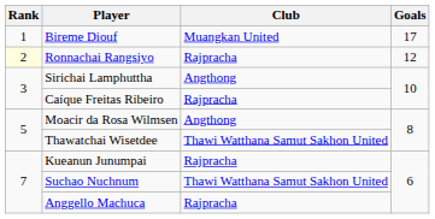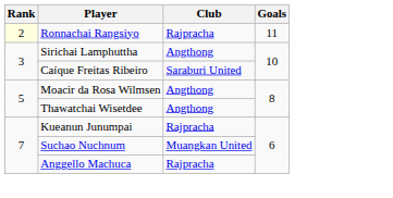 <table class="wikitable" style="text-align:center">
 <tr>
 <th>Rank</th>
 <th>Player</th>
 <th>Club</th>
 <th>Goals</th>
 </tr>
 <tr>
-<td>1</td>
-<td align="left"> <a href='#'>Bireme Diouf</a></td>
-<td align="left"><a href='#'>Muangkan United</a></td>
-<td>17</td>
-</tr>
-<tr>
 <td style="background: lightyellow;">2</td>
 <td align="left"> <a href='#'>Ronnachai Rangsiyo</a></td>
 <td align="left"><a href='#'>Rajpracha</a></td>
-<td>12</td>
+<td>11</td>
 </tr>
 <tr>
 <td rowspan="2">3</td>
 <td align="left"> Sirichai Lamphuttha</td>
 <td align="left"><a href='#'>Angthong</a></td>
 <td rowspan="2">10</td>
 </tr>
 <tr>
 <td align="left"> Caíque Freitas Ribeiro</td>
-<td align="left"><a href='#'>Rajpracha</a></td>
+<td align="left"><a href='#'>Saraburi United</a></td>
 </tr>
 <tr>
 <td rowspan="2">5</td>
 <td align="left"> Moacir da Rosa Wilmsen</td>
 <td align="left"><a href='#'>Angthong</a></td>
 <td rowspan="2">8</td>
 </tr>
 <tr>
 <td align="left"> Thawatchai Wisetdee</td>
-<td align="left"><a href='#'>Thawi Watthana Samut Sakhon United</a></td>
+<td align="left"><a href='#'>Angthong</a></td>
 </tr>
 <tr>
 <td rowspan="3">7</td>
 <td align="left"> Kueanun Junumpai</td>
 <td align="left"><a href='#'>Rajpracha</a></td>
 <td rowspan="3">6</td>
 </tr>
 <tr>
 <td align="left"> <a href='#'>Suchao Nuchnum</a></td>
-<td align="left"><a href='#'>Thawi Watthana Samut Sakhon United</a></td>
+<td align="left"><a href='#'>Muangkan United</a></td>
 </tr>
 <tr>
 <td align="left"> <a href='#'>Anggello Machuca</a></td>
 <td align="left"><a href='#'>Rajpracha</a></td>
 </tr>
 </table>
